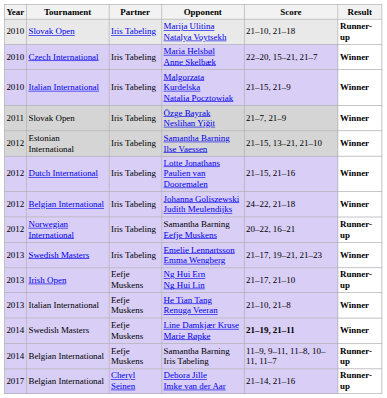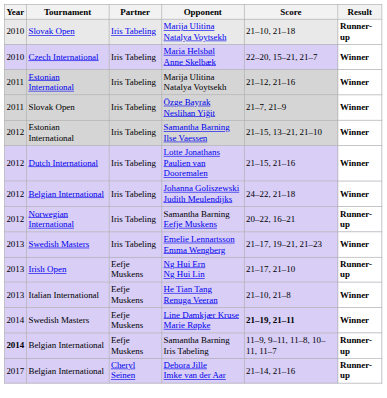 <table class="sortable wikitable" style="font-size: 90%;">
 <tr>
 <th>Year</th>
 <th>Tournament</th>
 <th>Partner</th>
 <th>Opponent</th>
 <th>Score</th>
 <th>Result</th>
 </tr>
 <tr style="background:#E9E9E9">
 <td align="center">2010</td>
 <td align="left"><a href='#'>Slovak Open</a></td>
 <td align="left"> <a href='#'>Iris Tabeling</a></td>
 <td align="left"> <a href='#'>Marija Ulitina</a><br> <a href='#'>Natalya Voytsekh</a></td>
 <td align="left">21–10, 21–18</td>
 <td style="text-align:left; background:white"> <strong>Runner-up</strong></td>
 </tr>
 <tr style="background:#D8CEF6">
 <td align="center">2010</td>
 <td align="left"><a href='#'>Czech International</a></td>
 <td align="left"> Iris Tabeling</td>
 <td align="left"> <a href='#'>Maria Helsbøl</a><br> <a href='#'>Anne Skelbæk</a></td>
 <td align="left">22–20, 15–21, 21–7</td>
 <td style="text-align:left; background:white"> <strong>Winner</strong></td>
 </tr>
-<tr style="background:#D8CEF6">
-<td align="center">2010</td>
-<td align="left"><a href='#'>Italian International</a></td>
+<tr style="background:#D5D5D5">
+<td align="center">2011</td>
+<td align="left"><a href='#'>Estonian International</a></td>
 <td align="left"> Iris Tabeling</td>
-<td align="left"> <a href='#'>Malgorzata Kurdelska</a><br> <a href='#'>Natalia Pocztowiak</a></td>
-<td align="left">21–15, 21–9</td>
+<td align="left"> Marija Ulitina<br> Natalya Voytsekh</td>
+<td align="left">21–12, 21–16</td>
 <td style="text-align:left; background:white"> <strong>Winner</strong></td>
 </tr>
 <tr style="background:#D5D5D5">
 <td align="center">2011</td>
 <td align="left">Slovak Open</td>
 <td align="left"> Iris Tabeling</td>
 <td align="left"> <a href='#'>Özge Bayrak</a><br> <a href='#'>Neslihan Yiğit</a></td>
 <td align="left">21–7, 21–9</td>
 <td style="text-align:left; background:white"> <strong>Winner</strong></td>
 </tr>
 <tr style="background:#D5D5D5">
 <td align="center">2012</td>
 <td align="left">Estonian International</td>
 <td align="left"> Iris Tabeling</td>
 <td align="left"> <a href='#'>Samantha Barning</a><br> <a href='#'>Ilse Vaessen</a></td>
 <td align="left">21–15, 13–21, 21–10</td>
 <td style="text-align:left; background:white"> <strong>Winner</strong></td>
 </tr>
 <tr style="background:#D8CEF6">
 <td align="center">2012</td>
 <td align="left"><a href='#'>Dutch International</a></td>
 <td align="left"> Iris Tabeling</td>
 <td align="left"> <a href='#'>Lotte Jonathans</a><br> <a href='#'>Paulien van Dooremalen</a></td>
 <td align="left">21–15, 21–16</td>
 <td style="text-align:left; background:white"> <strong>Winner</strong></td>
 </tr>
 <tr style="background:#D8CEF6">
 <td align="center">2012</td>
 <td align="left"><a href='#'>Belgian International</a></td>
 <td align="left"> Iris Tabeling</td>
 <td align="left"> <a href='#'>Johanna Goliszewski</a><br> <a href='#'>Judith Meulendijks</a></td>
 <td align="left">24–22, 21–18</td>
 <td style="text-align:left; background:white"> <strong>Winner</strong></td>
 </tr>
 <tr style="background:#D8CEF6">
 <td align="center">2012</td>
 <td align="left"><a href='#'>Norwegian International</a></td>
 <td align="left"> Iris Tabeling</td>
 <td align="left"> Samantha Barning<br> <a href='#'>Eefje Muskens</a></td>
 <td align="left">20–22, 16–21</td>
 <td style="text-align:left; background:white"> <strong>Runner-up</strong></td>
 </tr>
 <tr style="background:#D8CEF6">
 <td align="center">2013</td>
 <td align="left"><a href='#'>Swedish Masters</a></td>
 <td align="left"> Iris Tabeling</td>
 <td align="left"> <a href='#'>Emelie Lennartsson</a><br> <a href='#'>Emma Wengberg</a></td>
 <td align="left">21–17, 19–21, 21–23</td>
 <td style="text-align:left; background:white"> <strong>Winner</strong></td>
 </tr>
 <tr style="background:#D8CEF6">
 <td align="center">2013</td>
 <td align="left"><a href='#'>Irish Open</a></td>
 <td align="left"> Eefje Muskens</td>
 <td align="left"> <a href='#'>Ng Hui Ern</a><br> <a href='#'>Ng Hui Lin</a></td>
 <td align="left">21–17, 21–10</td>
 <td style="text-align:left; background:white"> <strong>Runner-up</strong></td>
 </tr>
 <tr style="background:#D8CEF6">
 <td align="center">2013</td>
 <td align="left">Italian International</td>
 <td align="left"> Eefje Muskens</td>
 <td align="left"> <a href='#'>He Tian Tang</a><br> <a href='#'>Renuga Veeran</a></td>
 <td align="left">21–10, 21–8</td>
 <td style="text-align:left; background:white"> <strong>Winner</strong></td>
 </tr>
 <tr style="background:#D8CEF6">
 <td align="center">2014</td>
 <td align="left">Swedish Masters</td>
 <td align="left"> Eefje Muskens</td>
 <td align="left"> <a href='#'>Line Damkjær Kruse</a><br> <a href='#'>Marie Røpke</a></td>
 <td align="left"><strong>21–19, 21–11</strong></td>
 <td style="text-align:left; background:white"> <strong>Winner</strong></td>
 </tr>
 <tr style="background:#D8CEF6">
-<td align="center">2014</td>
+<td align="center"><strong>2014</strong></td>
 <td align="left">Belgian International</td>
 <td align="left"> Eefje Muskens</td>
 <td align="left"> Samantha Barning<br> Iris Tabeling</td>
 <td align="left">11–9, 9–11, 11–8, 10–11, 11–7</td>
 <td style="text-align:left; background:white"> <strong>Runner-up</strong></td>
 </tr>
 <tr style="background:#D8CEF6">
 <td align="center">2017</td>
 <td align="left">Belgian International</td>
 <td align="left"> <a href='#'>Cheryl Seinen</a></td>
 <td align="left"> <a href='#'>Debora Jille</a><br> <a href='#'>Imke van der Aar</a></td>
 <td align="left">21–14, 21–16</td>
 <td style="text-align:left; background:white"> <strong>Runner-up</strong></td>
 </tr>
 </table>
